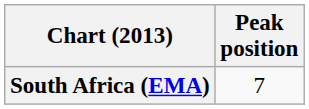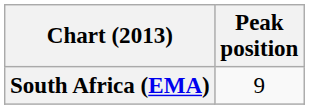 <table class="wikitable sortable plainrowheaders" style="text-align:center;">
 <tr>
 <th scope="col">Chart (2013)</th>
 <th scope="col">Peak<br>position</th>
 </tr>
 <tr>
 <th scope="row">South Africa (<a href='#'>EMA</a>)</th>
-<td>7</td>
+<td>9</td>
 </tr>
 </table>
